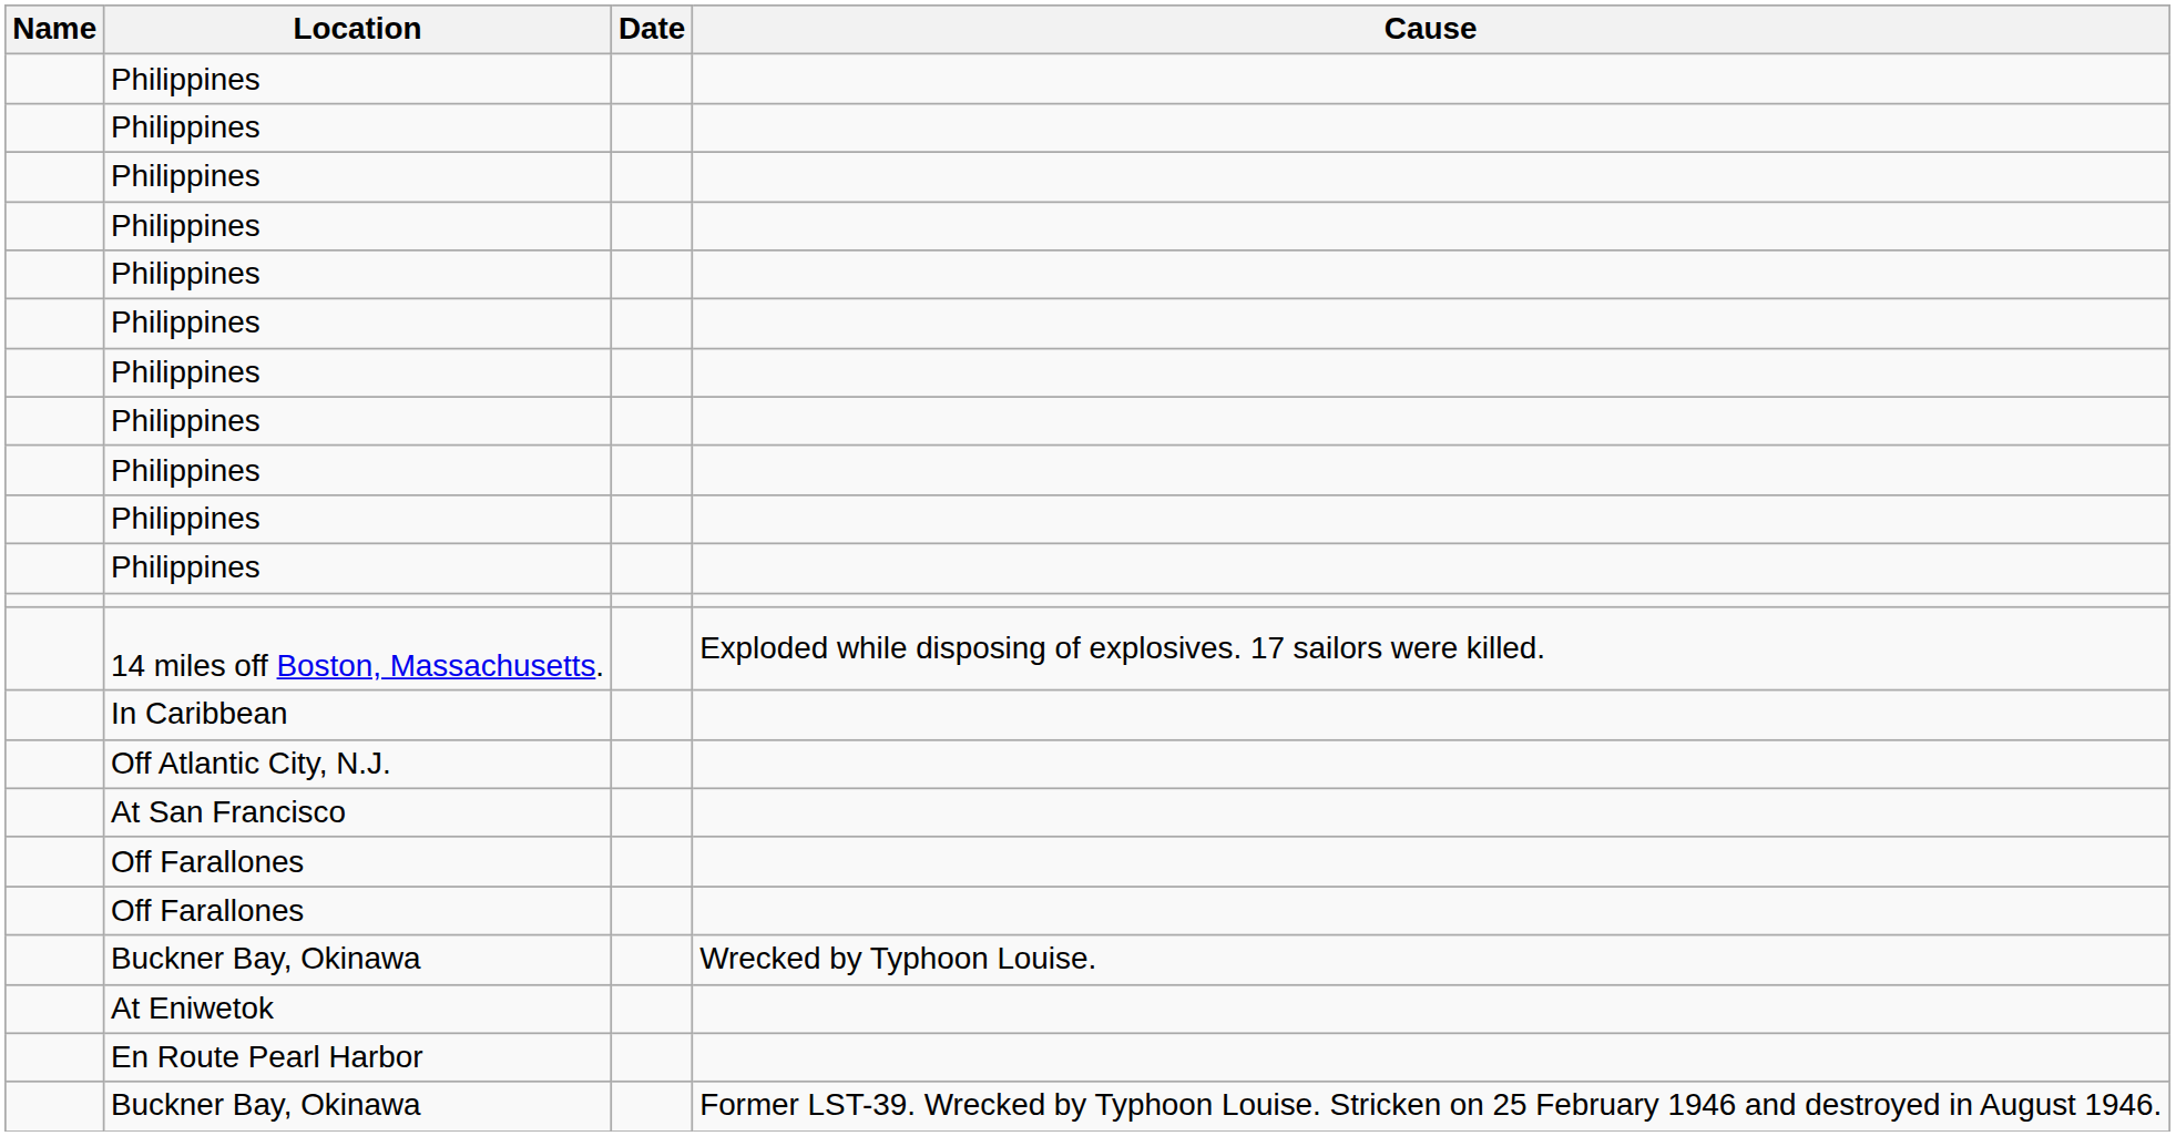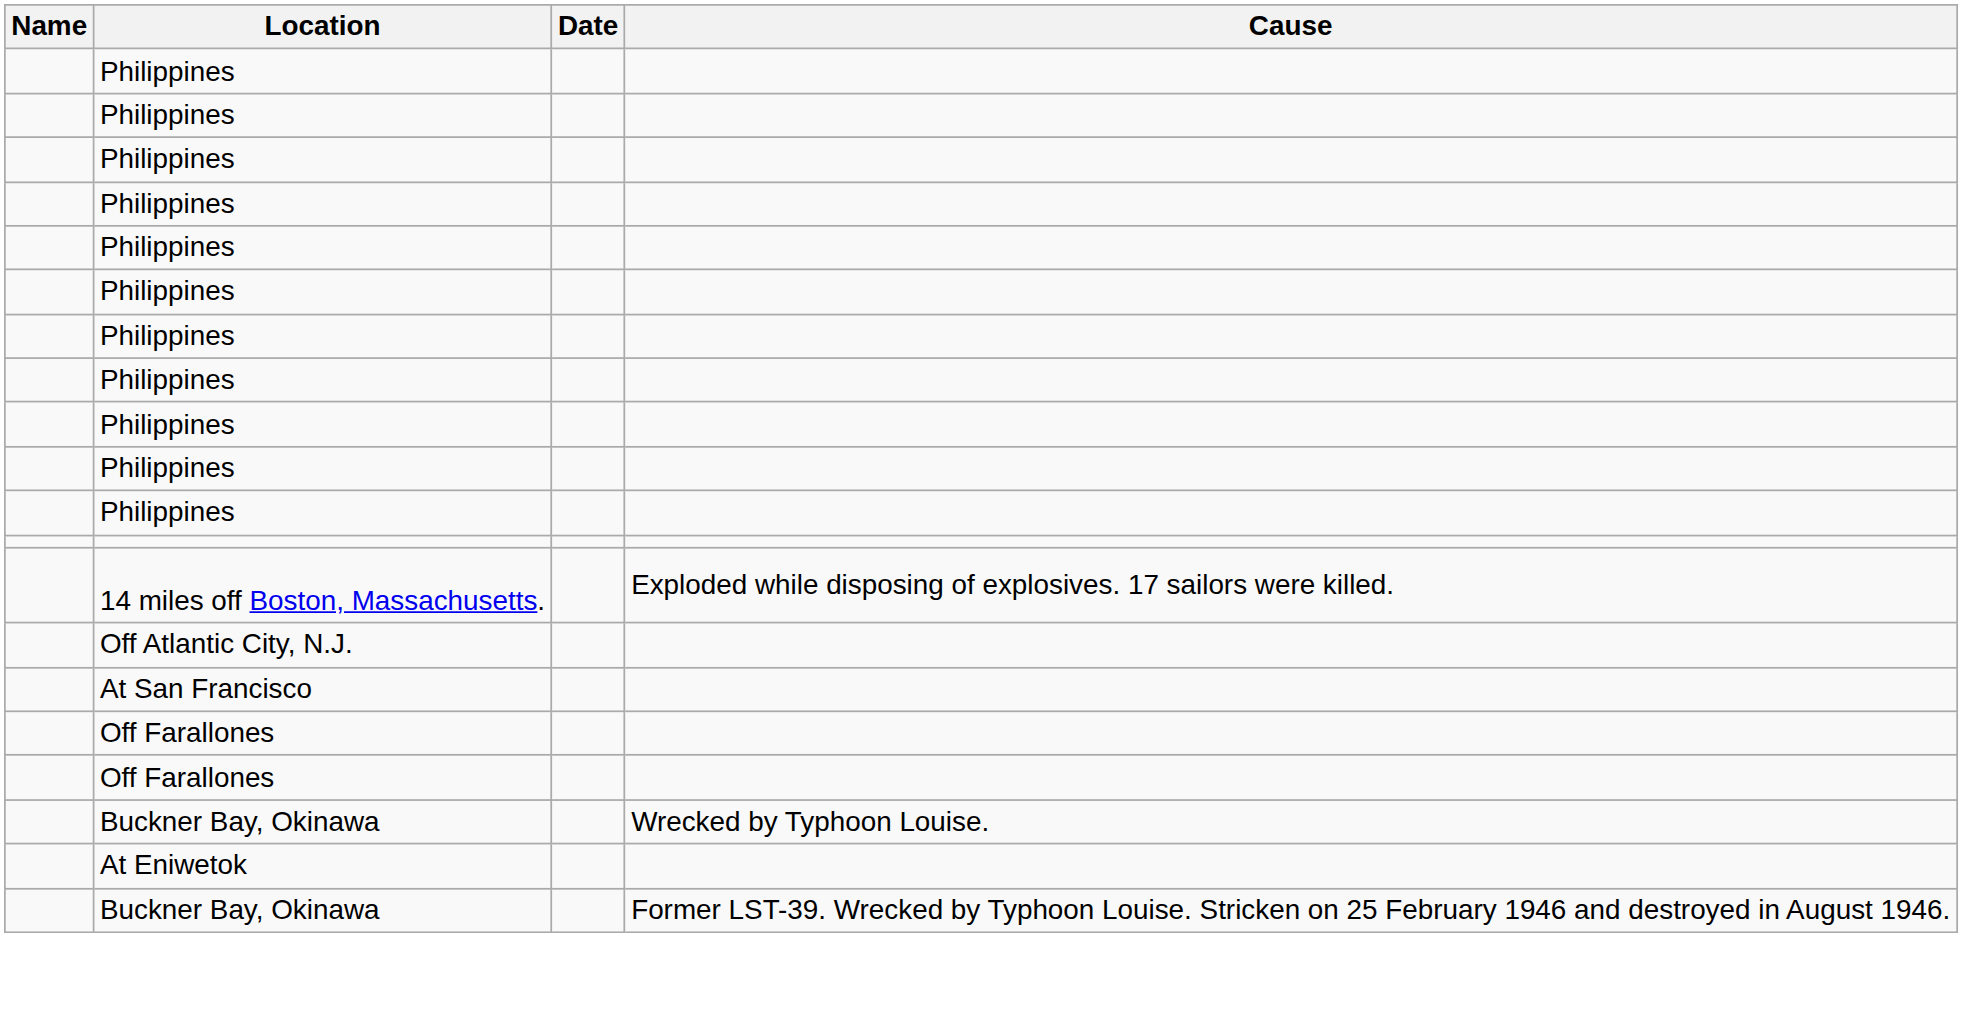 <table class="wikitable sortable">
 <tr>
 <th>Name</th>
 <th>Location</th>
 <th>Date</th>
 <th>Cause</th>
 </tr>
 <tr>
 <td></td>
 <td>Philippines</td>
 <td></td>
 <td></td>
 </tr>
 <tr>
 <td></td>
 <td>Philippines</td>
 <td></td>
 <td></td>
 </tr>
 <tr>
 <td></td>
 <td>Philippines</td>
 <td></td>
 <td></td>
 </tr>
 <tr>
 <td></td>
 <td>Philippines</td>
 <td></td>
 <td></td>
 </tr>
 <tr>
 <td></td>
 <td>Philippines</td>
 <td></td>
 <td></td>
 </tr>
 <tr>
 <td></td>
 <td>Philippines</td>
 <td></td>
 <td></td>
 </tr>
 <tr>
 <td></td>
 <td>Philippines</td>
 <td></td>
 <td></td>
 </tr>
 <tr>
 <td></td>
 <td>Philippines</td>
 <td></td>
 <td></td>
 </tr>
 <tr>
 <td></td>
 <td>Philippines</td>
 <td></td>
 <td></td>
 </tr>
 <tr>
 <td></td>
 <td>Philippines</td>
 <td></td>
 <td></td>
 </tr>
 <tr>
 <td></td>
 <td>Philippines</td>
 <td></td>
 <td></td>
 </tr>
 <tr>
 <td></td>
 <td></td>
 <td></td>
 <td></td>
 </tr>
 <tr>
 <td></td>
 <td> <br>14 miles off <a href='#'>Boston, Massachusetts</a>.</td>
 <td></td>
 <td>Exploded while disposing of explosives.  17 sailors were killed.</td>
 </tr>
 <tr>
 <td></td>
-<td>In Caribbean</td>
-<td></td>
-<td></td>
-</tr>
-<tr>
-<td></td>
 <td>Off Atlantic City, N.J.</td>
 <td></td>
 <td></td>
 </tr>
 <tr>
 <td></td>
 <td>At San Francisco</td>
 <td></td>
 <td></td>
 </tr>
 <tr>
 <td></td>
 <td>Off Farallones</td>
 <td></td>
 <td></td>
 </tr>
 <tr>
 <td></td>
 <td>Off Farallones</td>
 <td></td>
 <td></td>
 </tr>
 <tr>
 <td></td>
 <td>Buckner Bay, Okinawa</td>
 <td></td>
 <td>Wrecked by Typhoon Louise.</td>
 </tr>
 <tr>
 <td></td>
 <td>At Eniwetok</td>
 <td></td>
 <td></td>
 </tr>
 <tr>
 <td></td>
-<td>En Route Pearl Harbor</td>
-<td></td>
-<td></td>
-</tr>
-<tr>
-<td></td>
 <td>Buckner Bay, Okinawa</td>
 <td></td>
 <td>Former LST-39.  Wrecked by Typhoon Louise.  Stricken on 25 February 1946 and destroyed in August 1946.</td>
 </tr>
 </table>
